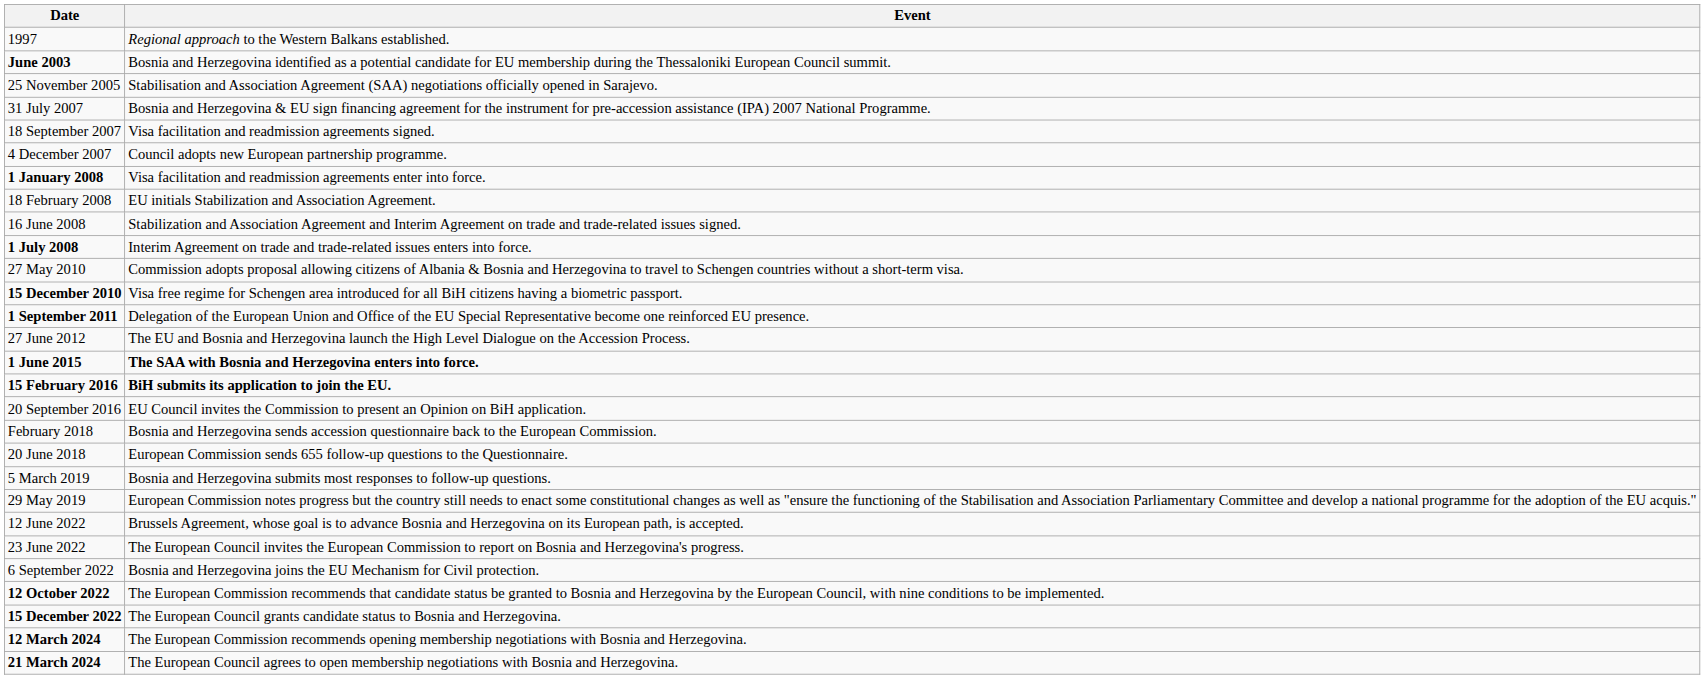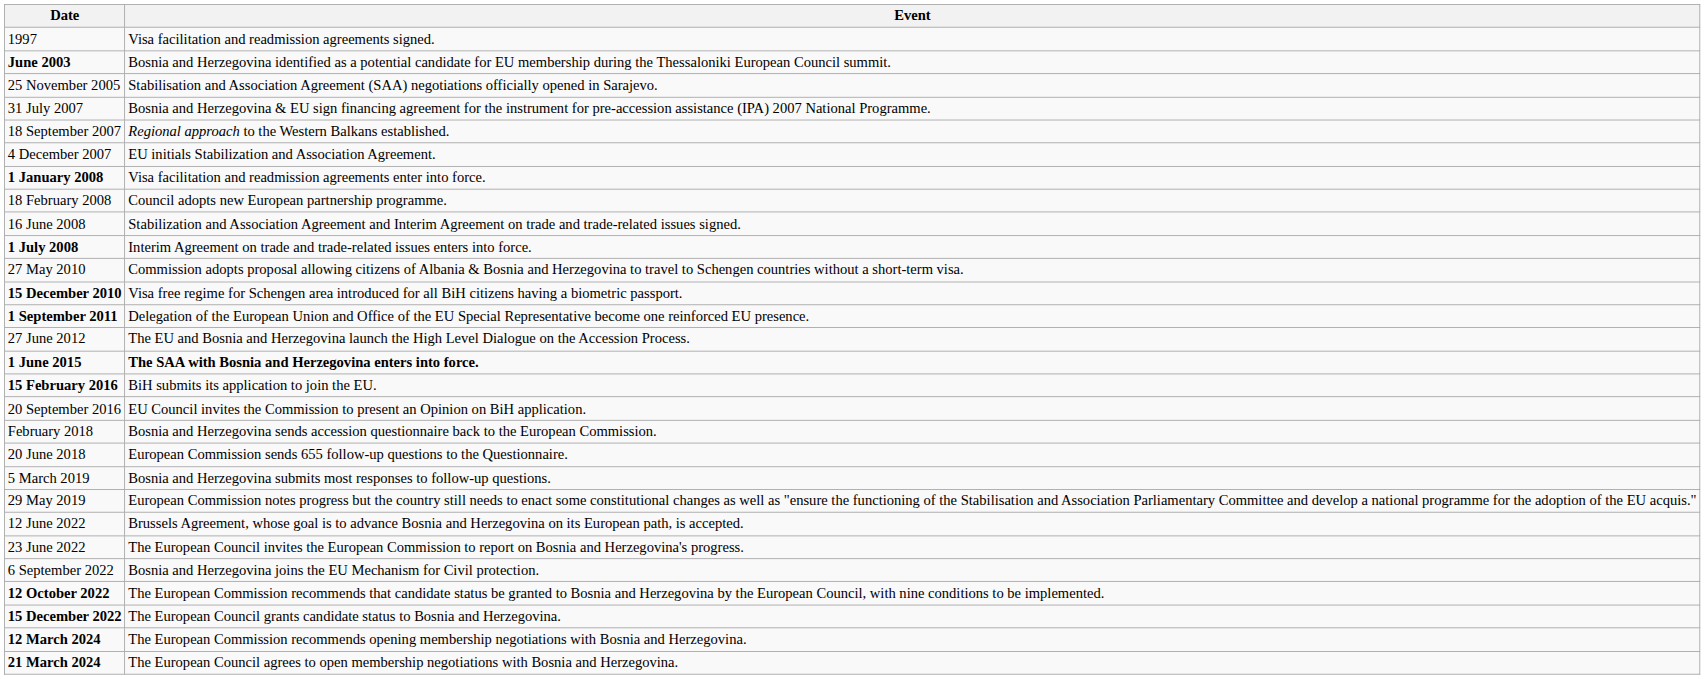 <table class="wikitable mw-collapsible mw-collapsed">
 <tr>
 <th>Date</th>
 <th>Event</th>
 </tr>
 <tr>
 <td>1997</td>
-<td><em>Regional approach</em> to the Western Balkans established.</td>
+<td>Visa facilitation and readmission agreements signed.</td>
 </tr>
 <tr>
 <td><strong>June 2003</strong></td>
 <td>Bosnia and Herzegovina identified as a potential candidate for EU membership during the Thessaloniki European Council summit.</td>
 </tr>
 <tr>
 <td>25 November 2005</td>
 <td>Stabilisation and Association Agreement (SAA) negotiations officially opened in Sarajevo.</td>
 </tr>
 <tr>
 <td>31 July 2007</td>
 <td>Bosnia and Herzegovina & EU sign financing agreement for the instrument for pre-accession assistance (IPA) 2007 National Programme.</td>
 </tr>
 <tr>
 <td>18 September 2007</td>
-<td>Visa facilitation and readmission agreements signed.</td>
+<td><em>Regional approach</em> to the Western Balkans established.</td>
 </tr>
 <tr>
 <td>4 December 2007</td>
-<td>Council adopts new European partnership programme.</td>
+<td>EU initials Stabilization and Association Agreement.</td>
 </tr>
 <tr>
 <td><strong>1 January 2008</strong></td>
 <td>Visa facilitation and readmission agreements enter into force.</td>
 </tr>
 <tr>
 <td>18 February 2008</td>
-<td>EU initials Stabilization and Association Agreement.</td>
+<td>Council adopts new European partnership programme.</td>
 </tr>
 <tr>
 <td>16 June 2008</td>
 <td>Stabilization and Association Agreement and Interim Agreement on trade and trade-related issues signed.</td>
 </tr>
 <tr>
 <td><strong>1 July 2008</strong></td>
 <td>Interim Agreement on trade and trade-related issues enters into force.</td>
 </tr>
 <tr>
 <td>27 May 2010</td>
 <td>Commission adopts proposal allowing citizens of Albania & Bosnia and Herzegovina to travel to Schengen countries without a short-term visa.</td>
 </tr>
 <tr>
 <td><strong>15 December 2010</strong></td>
 <td>Visa free regime for Schengen area introduced for all BiH citizens having a biometric passport.</td>
 </tr>
 <tr>
 <td><strong>1 September 2011</strong></td>
 <td>Delegation of the European Union and Office of the EU Special Representative become one reinforced EU presence.</td>
 </tr>
 <tr>
 <td>27 June 2012</td>
 <td>The EU and Bosnia and Herzegovina launch the High Level Dialogue on the Accession Process.</td>
 </tr>
 <tr>
 <td><strong>1 June 2015</strong></td>
 <td><strong>The SAA with Bosnia and Herzegovina enters into force.</strong></td>
 </tr>
 <tr>
 <td><strong>15 February 2016</strong></td>
-<td><strong>BiH submits its application to join the EU.</strong></td>
+<td>BiH submits its application to join the EU.</td>
 </tr>
 <tr>
 <td>20 September 2016</td>
 <td>EU Council invites the Commission to present an Opinion on BiH application.</td>
 </tr>
 <tr>
 <td>February 2018</td>
 <td>Bosnia and Herzegovina sends accession questionnaire back to the European Commission.</td>
 </tr>
 <tr>
 <td>20 June 2018</td>
 <td>European Commission sends 655 follow-up questions to the Questionnaire.</td>
 </tr>
 <tr>
 <td>5 March 2019</td>
 <td>Bosnia and Herzegovina submits most responses to follow-up questions.</td>
 </tr>
 <tr>
 <td>29 May 2019</td>
 <td>European Commission notes progress but the country still needs to enact some constitutional changes as well as "ensure the functioning of the Stabilisation and Association Parliamentary Committee and develop a national programme for the adoption of the EU acquis."</td>
 </tr>
 <tr>
 <td>12 June 2022</td>
 <td>Brussels Agreement, whose goal is to advance Bosnia and Herzegovina on its European path, is accepted.</td>
 </tr>
 <tr>
 <td>23 June 2022</td>
 <td>The European Council invites the European Commission to report on Bosnia and Herzegovina's progress.</td>
 </tr>
 <tr>
 <td>6 September 2022</td>
 <td>Bosnia and Herzegovina joins the EU Mechanism for Civil protection.</td>
 </tr>
 <tr>
 <td><strong>12 October 2022</strong></td>
 <td>The European Commission recommends that candidate status be granted to Bosnia and Herzegovina by the European Council, with nine conditions to be implemented.</td>
 </tr>
 <tr>
 <td><strong>15 December 2022</strong></td>
 <td>The European Council grants candidate status to Bosnia and Herzegovina.</td>
 </tr>
 <tr>
 <td><strong>12 March 2024</strong></td>
 <td>The European Commission recommends opening membership negotiations with Bosnia and Herzegovina.</td>
 </tr>
 <tr>
 <td><strong>21 March 2024</strong></td>
 <td>The European Council agrees to open membership negotiations with Bosnia and Herzegovina.</td>
 </tr>
 </table>
